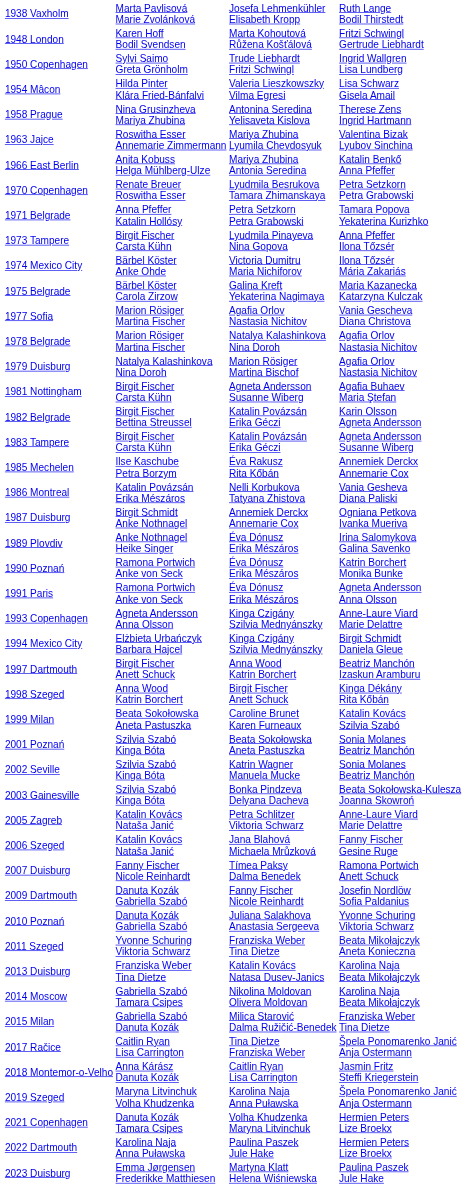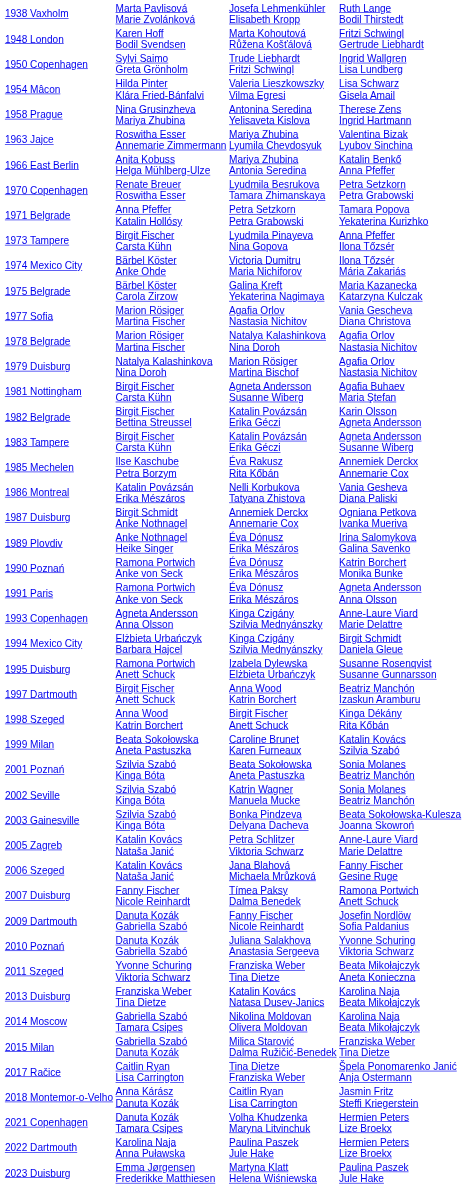 <table>
 <tr>
 <td><a href='#'>1938 Vaxholm</a></td>
 <td><a href='#'>Marta Pavlisová</a><br><a href='#'>Marie Zvolánková</a><br></td>
 <td><a href='#'>Josefa Lehmenkühler</a><br><a href='#'>Elisabeth Kropp</a><br></td>
 <td><a href='#'>Ruth Lange</a><br><a href='#'>Bodil Thirstedt</a><br></td>
 </tr>
 <tr>
 <td><a href='#'>1948 London</a></td>
 <td><a href='#'>Karen Hoff</a><br><a href='#'>Bodil Svendsen</a><br></td>
 <td><a href='#'>Marta Kohoutová</a><br><a href='#'>Růžena Košťálová</a><br></td>
 <td><a href='#'>Fritzi Schwingl</a><br><a href='#'>Gertrude Liebhardt</a><br></td>
 </tr>
 <tr>
 <td><a href='#'>1950 Copenhagen</a></td>
 <td><a href='#'>Sylvi Saimo</a><br><a href='#'>Greta Grönholm</a><br></td>
 <td><a href='#'>Trude Liebhardt</a><br><a href='#'>Fritzi Schwingl</a><br></td>
 <td><a href='#'>Ingrid Wallgren</a><br><a href='#'>Lisa Lundberg</a><br></td>
 </tr>
 <tr>
 <td><a href='#'>1954 Mâcon</a></td>
 <td><a href='#'>Hilda Pinter</a><br><a href='#'>Klára Fried-Bánfalvi</a><br></td>
 <td><a href='#'>Valeria Lieszkowszky</a><br><a href='#'>Vilma Egresi</a><br></td>
 <td><a href='#'>Lisa Schwarz</a><br><a href='#'>Gisela Amail</a><br></td>
 </tr>
 <tr>
 <td><a href='#'>1958 Prague</a></td>
 <td><a href='#'>Nina Grusinzheva</a><br><a href='#'>Mariya Zhubina</a><br></td>
 <td><a href='#'>Antonina Seredina</a><br><a href='#'>Yelisaveta Kislova</a><br></td>
 <td><a href='#'>Therese Zens</a><br><a href='#'>Ingrid Hartmann</a><br></td>
 </tr>
 <tr>
 <td><a href='#'>1963 Jajce</a></td>
 <td><a href='#'>Roswitha Esser</a><br><a href='#'>Annemarie Zimmermann</a><br></td>
 <td><a href='#'>Mariya Zhubina</a><br><a href='#'>Lyumila Chevdosyuk</a><br></td>
 <td><a href='#'>Valentina Bizak</a><br><a href='#'>Lyubov Sinchina</a><br></td>
 </tr>
 <tr>
 <td><a href='#'>1966 East Berlin</a></td>
 <td><a href='#'>Anita Kobuss</a><br><a href='#'>Helga Mühlberg-Ulze</a><br></td>
 <td><a href='#'>Mariya Zhubina</a><br><a href='#'>Antonia Seredina</a><br></td>
 <td><a href='#'>Katalin Benkő</a><br><a href='#'>Anna Pfeffer</a><br></td>
 </tr>
 <tr>
 <td><a href='#'>1970 Copenhagen</a></td>
 <td><a href='#'>Renate Breuer</a><br><a href='#'>Roswitha Esser</a><br></td>
 <td><a href='#'>Lyudmila Besrukova</a><br><a href='#'>Tamara Zhimanskaya</a><br></td>
 <td><a href='#'>Petra Setzkorn</a><br><a href='#'>Petra Grabowski</a><br></td>
 </tr>
 <tr>
 <td><a href='#'>1971 Belgrade</a></td>
 <td><a href='#'>Anna Pfeffer</a><br><a href='#'>Katalin Hollósy</a><br></td>
 <td><a href='#'>Petra Setzkorn</a><br><a href='#'>Petra Grabowski</a><br></td>
 <td><a href='#'>Tamara Popova</a><br><a href='#'>Yekaterina Kurizhko</a><br></td>
 </tr>
 <tr>
 <td><a href='#'>1973 Tampere</a></td>
 <td><a href='#'>Birgit Fischer</a><br><a href='#'>Carsta Kühn</a><br></td>
 <td><a href='#'>Lyudmila Pinayeva</a><br><a href='#'>Nina Gopova</a><br></td>
 <td><a href='#'>Anna Pfeffer</a><br><a href='#'>Ilona Tőzsér</a><br></td>
 </tr>
 <tr>
 <td><a href='#'>1974 Mexico City</a></td>
 <td><a href='#'>Bärbel Köster</a><br><a href='#'>Anke Ohde</a><br></td>
 <td><a href='#'>Victoria Dumitru</a><br><a href='#'>Maria Nichiforov</a><br></td>
 <td><a href='#'>Ilona Tőzsér</a><br><a href='#'>Mária Zakariás</a><br></td>
 </tr>
 <tr>
 <td><a href='#'>1975 Belgrade</a></td>
 <td><a href='#'>Bärbel Köster</a><br><a href='#'>Carola Zirzow</a><br></td>
 <td><a href='#'>Galina Kreft</a><br><a href='#'>Yekaterina Nagimaya</a><br></td>
 <td><a href='#'>Maria Kazanecka</a><br><a href='#'>Katarzyna Kulczak</a><br></td>
 </tr>
 <tr>
 <td><a href='#'>1977 Sofia</a></td>
 <td><a href='#'>Marion Rösiger</a><br><a href='#'>Martina Fischer</a><br></td>
 <td><a href='#'>Agafia Orlov</a><br><a href='#'>Nastasia Nichitov</a><br></td>
 <td><a href='#'>Vania Gescheva</a><br><a href='#'>Diana Christova</a><br></td>
 </tr>
 <tr>
 <td><a href='#'>1978 Belgrade</a></td>
 <td><a href='#'>Marion Rösiger</a><br><a href='#'>Martina Fischer</a><br></td>
 <td><a href='#'>Natalya Kalashinkova</a><br><a href='#'>Nina Doroh</a><br></td>
 <td><a href='#'>Agafia Orlov</a><br><a href='#'>Nastasia Nichitov</a><br></td>
 </tr>
 <tr>
 <td><a href='#'>1979 Duisburg</a></td>
 <td><a href='#'>Natalya Kalashinkova</a><br><a href='#'>Nina Doroh</a><br></td>
 <td><a href='#'>Marion Rösiger</a><br><a href='#'>Martina Bischof</a><br></td>
 <td><a href='#'>Agafia Orlov</a><br><a href='#'>Nastasia Nichitov</a><br></td>
 </tr>
 <tr>
 <td><a href='#'>1981 Nottingham</a></td>
 <td><a href='#'>Birgit Fischer</a><br><a href='#'>Carsta Kühn</a><br></td>
 <td><a href='#'>Agneta Andersson</a><br><a href='#'>Susanne Wiberg</a><br></td>
 <td><a href='#'>Agafia Buhaev</a><br><a href='#'>Maria Ştefan</a><br></td>
 </tr>
 <tr>
 <td><a href='#'>1982 Belgrade</a></td>
 <td><a href='#'>Birgit Fischer</a><br><a href='#'>Bettina Streussel</a><br></td>
 <td><a href='#'>Katalin Povázsán</a><br><a href='#'>Erika Géczi</a><br></td>
 <td><a href='#'>Karin Olsson</a><br><a href='#'>Agneta Andersson</a><br></td>
 </tr>
 <tr>
 <td><a href='#'>1983 Tampere</a></td>
 <td><a href='#'>Birgit Fischer</a><br><a href='#'>Carsta Kühn</a><br></td>
 <td><a href='#'>Katalin Povázsán</a><br><a href='#'>Erika Géczi</a><br></td>
 <td><a href='#'>Agneta Andersson</a><br><a href='#'>Susanne Wiberg</a><br></td>
 </tr>
 <tr>
 <td><a href='#'>1985 Mechelen</a></td>
 <td><a href='#'>Ilse Kaschube</a><br><a href='#'>Petra Borzym</a><br></td>
 <td><a href='#'>Éva Rakusz</a><br><a href='#'>Rita Kőbán</a><br></td>
 <td><a href='#'>Annemiek Derckx</a><br><a href='#'>Annemarie Cox</a><br></td>
 </tr>
 <tr>
 <td><a href='#'>1986 Montreal</a></td>
 <td><a href='#'>Katalin Povázsán</a><br><a href='#'>Erika Mészáros</a><br></td>
 <td><a href='#'>Nelli Korbukova</a><br><a href='#'>Tatyana Zhistova</a><br></td>
 <td><a href='#'>Vania Gesheva</a><br><a href='#'>Diana Paliski</a><br></td>
 </tr>
 <tr>
 <td><a href='#'>1987 Duisburg</a></td>
 <td><a href='#'>Birgit Schmidt</a><br><a href='#'>Anke Nothnagel</a><br></td>
 <td><a href='#'>Annemiek Derckx</a><br><a href='#'>Annemarie Cox</a><br></td>
 <td><a href='#'>Ogniana Petkova</a><br><a href='#'>Ivanka Mueriva</a><br></td>
 </tr>
 <tr>
 <td><a href='#'>1989 Plovdiv</a></td>
 <td><a href='#'>Anke Nothnagel</a><br><a href='#'>Heike Singer</a><br></td>
 <td><a href='#'>Éva Dónusz</a><br><a href='#'>Erika Mészáros</a><br></td>
 <td><a href='#'>Irina Salomykova</a><br><a href='#'>Galina Savenko</a><br></td>
 </tr>
 <tr>
 <td><a href='#'>1990 Poznań</a></td>
 <td><a href='#'>Ramona Portwich</a><br><a href='#'>Anke von Seck</a><br></td>
 <td><a href='#'>Éva Dónusz</a><br><a href='#'>Erika Mészáros</a><br></td>
 <td><a href='#'>Katrin Borchert</a><br><a href='#'>Monika Bunke</a><br></td>
 </tr>
 <tr>
 <td><a href='#'>1991 Paris</a></td>
 <td><a href='#'>Ramona Portwich</a><br><a href='#'>Anke von Seck</a><br></td>
 <td><a href='#'>Éva Dónusz</a><br><a href='#'>Erika Mészáros</a><br></td>
 <td><a href='#'>Agneta Andersson</a><br><a href='#'>Anna Olsson</a><br></td>
 </tr>
 <tr>
 <td><a href='#'>1993 Copenhagen</a></td>
 <td><a href='#'>Agneta Andersson</a><br><a href='#'>Anna Olsson</a><br></td>
 <td><a href='#'>Kinga Czigány</a><br><a href='#'>Szilvia Mednyánszky</a><br></td>
 <td><a href='#'>Anne-Laure Viard</a><br><a href='#'>Marie Delattre</a><br></td>
 </tr>
 <tr>
 <td><a href='#'>1994 Mexico City</a></td>
 <td><a href='#'>Elżbieta Urbańczyk</a><br><a href='#'>Barbara Hajcel</a><br></td>
 <td><a href='#'>Kinga Czigány</a><br><a href='#'>Szilvia Mednyánszky</a><br></td>
 <td><a href='#'>Birgit Schmidt</a><br><a href='#'>Daniela Gleue</a><br></td>
 </tr>
 <tr>
+<td><a href='#'>1995 Duisburg</a></td>
+<td><a href='#'>Ramona Portwich</a><br><a href='#'>Anett Schuck</a><br></td>
+<td><a href='#'>Izabela Dylewska</a><br><a href='#'>Elżbieta Urbańczyk</a><br></td>
+<td><a href='#'>Susanne Rosenqvist</a><br><a href='#'>Susanne Gunnarsson</a><br></td>
+</tr>
+<tr>
 <td><a href='#'>1997 Dartmouth</a></td>
 <td><a href='#'>Birgit Fischer</a><br><a href='#'>Anett Schuck</a><br></td>
 <td><a href='#'>Anna Wood</a><br><a href='#'>Katrin Borchert</a><br></td>
 <td><a href='#'>Beatriz Manchón</a><br><a href='#'>Izaskun Aramburu</a><br></td>
 </tr>
 <tr>
 <td><a href='#'>1998 Szeged</a></td>
 <td><a href='#'>Anna Wood</a><br><a href='#'>Katrin Borchert</a><br></td>
 <td><a href='#'>Birgit Fischer</a><br><a href='#'>Anett Schuck</a><br></td>
 <td><a href='#'>Kinga Dékány</a><br><a href='#'>Rita Kőbán</a><br></td>
 </tr>
 <tr>
 <td><a href='#'>1999 Milan</a></td>
 <td><a href='#'>Beata Sokołowska</a><br><a href='#'>Aneta Pastuszka</a><br></td>
 <td><a href='#'>Caroline Brunet</a><br><a href='#'>Karen Furneaux</a><br></td>
 <td><a href='#'>Katalin Kovács</a><br><a href='#'>Szilvia Szabó</a><br></td>
 </tr>
 <tr>
 <td><a href='#'>2001 Poznań</a></td>
 <td><a href='#'>Szilvia Szabó</a><br><a href='#'>Kinga Bóta</a><br></td>
 <td><a href='#'>Beata Sokołowska</a><br><a href='#'>Aneta Pastuszka</a><br></td>
 <td><a href='#'>Sonia Molanes</a><br><a href='#'>Beatriz Manchón</a><br></td>
 </tr>
 <tr>
 <td><a href='#'>2002 Seville</a></td>
 <td><a href='#'>Szilvia Szabó</a><br><a href='#'>Kinga Bóta</a><br></td>
 <td><a href='#'>Katrin Wagner</a><br><a href='#'>Manuela Mucke</a><br></td>
 <td><a href='#'>Sonia Molanes</a><br><a href='#'>Beatriz Manchón</a><br></td>
 </tr>
 <tr>
 <td><a href='#'>2003 Gainesville</a></td>
 <td><a href='#'>Szilvia Szabó</a><br><a href='#'>Kinga Bóta</a><br></td>
 <td><a href='#'>Bonka Pindzeva</a><br><a href='#'>Delyana Dacheva</a><br></td>
 <td><a href='#'>Beata Sokołowska-Kulesza</a><br><a href='#'>Joanna Skowroń</a><br></td>
 </tr>
 <tr>
 <td><a href='#'>2005 Zagreb</a></td>
 <td><a href='#'>Katalin Kovács</a><br><a href='#'>Nataša Janić</a><br></td>
 <td><a href='#'>Petra Schlitzer</a><br><a href='#'>Viktoria Schwarz</a><br></td>
 <td><a href='#'>Anne-Laure Viard</a><br><a href='#'>Marie Delattre</a><br></td>
 </tr>
 <tr>
 <td><a href='#'>2006 Szeged</a></td>
 <td><a href='#'>Katalin Kovács</a><br><a href='#'>Nataša Janić</a><br></td>
 <td><a href='#'>Jana Blahová</a><br><a href='#'>Michaela Mrůzková</a><br></td>
 <td><a href='#'>Fanny Fischer</a><br><a href='#'>Gesine Ruge</a><br></td>
 </tr>
 <tr>
 <td><a href='#'>2007 Duisburg</a></td>
 <td><a href='#'>Fanny Fischer</a><br><a href='#'>Nicole Reinhardt</a><br></td>
 <td><a href='#'>Tímea Paksy</a><br><a href='#'>Dalma Benedek</a><br></td>
 <td><a href='#'>Ramona Portwich</a><br><a href='#'>Anett Schuck</a><br></td>
 </tr>
 <tr>
 <td><a href='#'>2009 Dartmouth</a></td>
 <td><a href='#'>Danuta Kozák</a><br><a href='#'>Gabriella Szabó</a><br></td>
 <td><a href='#'>Fanny Fischer</a><br><a href='#'>Nicole Reinhardt</a><br></td>
 <td><a href='#'>Josefin Nordlöw</a><br><a href='#'>Sofia Paldanius</a><br></td>
 </tr>
 <tr>
 <td><a href='#'>2010 Poznań</a></td>
 <td><a href='#'>Danuta Kozák</a><br><a href='#'>Gabriella Szabó</a><br></td>
 <td><a href='#'>Juliana Salakhova</a><br><a href='#'>Anastasia Sergeeva</a><br></td>
 <td><a href='#'>Yvonne Schuring</a><br><a href='#'>Viktoria Schwarz</a><br></td>
 </tr>
 <tr>
 <td><a href='#'>2011 Szeged</a></td>
 <td><a href='#'>Yvonne Schuring</a><br><a href='#'>Viktoria Schwarz</a><br></td>
 <td><a href='#'>Franziska Weber</a><br><a href='#'>Tina Dietze</a><br></td>
 <td><a href='#'>Beata Mikołajczyk</a><br><a href='#'>Aneta Konieczna</a><br></td>
 </tr>
 <tr>
 <td><a href='#'>2013 Duisburg</a></td>
 <td><a href='#'>Franziska Weber</a><br><a href='#'>Tina Dietze</a><br></td>
 <td><a href='#'>Katalin Kovács</a><br><a href='#'>Natasa Dusev-Janics</a><br></td>
 <td><a href='#'>Karolina Naja</a><br><a href='#'>Beata Mikołajczyk</a><br></td>
 </tr>
 <tr>
 <td><a href='#'>2014 Moscow</a></td>
 <td><a href='#'>Gabriella Szabó</a><br><a href='#'>Tamara Csipes</a><br></td>
 <td><a href='#'>Nikolina Moldovan</a><br><a href='#'>Olivera Moldovan</a><br></td>
 <td><a href='#'>Karolina Naja</a><br><a href='#'>Beata Mikołajczyk</a><br></td>
 </tr>
 <tr>
 <td><a href='#'>2015 Milan</a></td>
 <td><a href='#'>Gabriella Szabó</a><br><a href='#'>Danuta Kozák</a><br></td>
 <td><a href='#'>Milica Starović</a><br><a href='#'>Dalma Ružičić-Benedek</a><br></td>
 <td><a href='#'>Franziska Weber</a><br><a href='#'>Tina Dietze</a><br></td>
 </tr>
 <tr>
 <td><a href='#'>2017 Račice</a></td>
 <td><a href='#'>Caitlin Ryan</a><br><a href='#'>Lisa Carrington</a><br></td>
 <td><a href='#'>Tina Dietze</a><br><a href='#'>Franziska Weber</a><br></td>
 <td><a href='#'>Špela Ponomarenko Janić</a><br><a href='#'>Anja Ostermann</a><br></td>
 </tr>
 <tr>
 <td><a href='#'>2018 Montemor-o-Velho</a></td>
 <td><a href='#'>Anna Kárász</a><br><a href='#'>Danuta Kozák</a><br></td>
 <td><a href='#'>Caitlin Ryan</a><br><a href='#'>Lisa Carrington</a><br></td>
 <td><a href='#'>Jasmin Fritz</a><br><a href='#'>Steffi Kriegerstein</a><br></td>
 </tr>
 <tr>
-<td><a href='#'>2019 Szeged</a></td>
-<td><a href='#'>Maryna Litvinchuk</a><br><a href='#'>Volha Khudzenka</a><br></td>
-<td><a href='#'>Karolina Naja</a><br><a href='#'>Anna Puławska</a><br></td>
-<td><a href='#'>Špela Ponomarenko Janić</a><br><a href='#'>Anja Ostermann</a><br></td>
-</tr>
-<tr>
 <td><a href='#'>2021 Copenhagen</a></td>
 <td><a href='#'>Danuta Kozák</a><br><a href='#'>Tamara Csipes</a><br></td>
 <td><a href='#'>Volha Khudzenka</a><br><a href='#'>Maryna Litvinchuk</a><br></td>
 <td><a href='#'>Hermien Peters</a><br><a href='#'>Lize Broekx</a><br></td>
 </tr>
 <tr>
 <td><a href='#'>2022 Dartmouth</a></td>
 <td><a href='#'>Karolina Naja</a><br><a href='#'>Anna Puławska</a><br></td>
 <td><a href='#'>Paulina Paszek</a><br><a href='#'>Jule Hake</a><br></td>
 <td><a href='#'>Hermien Peters</a><br><a href='#'>Lize Broekx</a><br></td>
 </tr>
 <tr>
 <td><a href='#'>2023 Duisburg</a></td>
 <td><a href='#'>Emma Jørgensen</a><br><a href='#'>Frederikke Matthiesen</a><br></td>
 <td><a href='#'>Martyna Klatt</a><br><a href='#'>Helena Wiśniewska</a><br></td>
 <td><a href='#'>Paulina Paszek</a><br><a href='#'>Jule Hake</a><br></td>
 </tr>
 </table>
